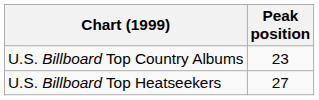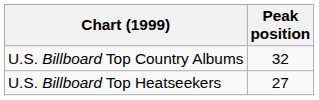 <table class="wikitable">
 <tr>
 <th>Chart (1999)</th>
 <th>Peak<br>position</th>
 </tr>
 <tr>
 <td>U.S. <em>Billboard</em> Top Country Albums</td>
-<td align="center">23</td>
+<td align="center">32</td>
 </tr>
 <tr>
 <td>U.S. <em>Billboard</em> Top Heatseekers</td>
 <td align="center">27</td>
 </tr>
 </table>
